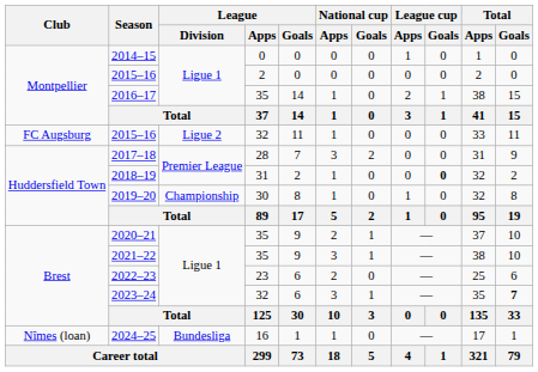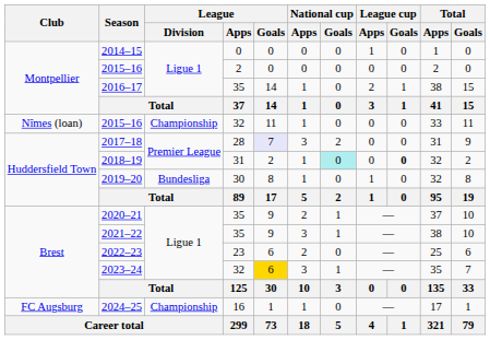 <table class="wikitable" style="text-align: center">
 <tr>
 <th rowspan="2">Club</th>
 <th rowspan="2">Season</th>
 <th colspan="3">League</th>
 <th colspan="2">National cup</th>
 <th colspan="2">League cup</th>
 <th colspan="2">Total</th>
 </tr>
 <tr>
 <th>Division</th>
 <th>Apps</th>
 <th>Goals</th>
 <th>Apps</th>
 <th>Goals</th>
 <th>Apps</th>
 <th>Goals</th>
 <th>Apps</th>
 <th>Goals</th>
 </tr>
 <tr>
 <td rowspan="4"><a href='#'>Montpellier</a></td>
 <td><a href='#'>2014–15</a></td>
 <td rowspan="3"><a href='#'>Ligue 1</a></td>
 <td>0</td>
 <td>0</td>
 <td>0</td>
 <td>0</td>
 <td>1</td>
 <td>0</td>
 <td>1</td>
 <td>0</td>
 </tr>
 <tr>
 <td><a href='#'>2015–16</a></td>
 <td>2</td>
 <td>0</td>
 <td>0</td>
 <td>0</td>
 <td>0</td>
 <td>0</td>
 <td>2</td>
 <td>0</td>
 </tr>
 <tr>
 <td><a href='#'>2016–17</a></td>
 <td>35</td>
 <td>14</td>
 <td>1</td>
 <td>0</td>
 <td>2</td>
 <td>1</td>
 <td>38</td>
 <td>15</td>
 </tr>
 <tr>
 <th colspan="2">Total</th>
 <th>37</th>
 <th>14</th>
 <th>1</th>
 <th>0</th>
 <th>3</th>
 <th>1</th>
 <th>41</th>
 <th>15</th>
 </tr>
 <tr>
-<td><a href='#'>FC Augsburg</a></td>
+<td><a href='#'>Nîmes</a> (loan)</td>
 <td><a href='#'>2015–16</a></td>
-<td><a href='#'>Ligue 2</a></td>
+<td><a href='#'>Championship</a></td>
 <td>32</td>
 <td>11</td>
 <td>1</td>
 <td>0</td>
 <td>0</td>
 <td>0</td>
 <td>33</td>
 <td>11</td>
 </tr>
 <tr>
 <td rowspan="4"><a href='#'>Huddersfield Town</a></td>
 <td><a href='#'>2017–18</a></td>
 <td rowspan="2"><a href='#'>Premier League</a></td>
 <td>28</td>
-<td>7</td>
+<td style="background: lavender;">7</td>
 <td>3</td>
 <td>2</td>
 <td>0</td>
 <td>0</td>
 <td>31</td>
 <td>9</td>
 </tr>
 <tr>
 <td><a href='#'>2018–19</a></td>
 <td>31</td>
 <td>2</td>
 <td>1</td>
-<td>0</td>
+<td style="background: paleturquoise;">0</td>
 <td>0</td>
 <td><strong>0</strong></td>
 <td>32</td>
 <td>2</td>
 </tr>
 <tr>
 <td><a href='#'>2019–20</a></td>
-<td><a href='#'>Championship</a></td>
+<td><a href='#'>Bundesliga</a></td>
 <td>30</td>
 <td>8</td>
 <td>1</td>
 <td>0</td>
 <td>1</td>
 <td>0</td>
 <td>32</td>
 <td>8</td>
 </tr>
 <tr>
 <th colspan="2">Total</th>
 <th>89</th>
 <th>17</th>
 <th>5</th>
 <th>2</th>
 <th>1</th>
 <th>0</th>
 <th>95</th>
 <th>19</th>
 </tr>
 <tr>
 <td rowspan="5"><a href='#'>Brest</a></td>
 <td><a href='#'>2020–21</a></td>
 <td rowspan="4">Ligue 1</td>
 <td>35</td>
 <td>9</td>
 <td>2</td>
 <td>1</td>
 <td colspan="2">—</td>
 <td>37</td>
 <td>10</td>
 </tr>
 <tr>
 <td><a href='#'>2021–22</a></td>
 <td>35</td>
 <td>9</td>
 <td>3</td>
 <td>1</td>
 <td colspan="2">—</td>
 <td>38</td>
 <td>10</td>
 </tr>
 <tr>
 <td><a href='#'>2022–23</a></td>
 <td>23</td>
 <td>6</td>
 <td>2</td>
 <td>0</td>
 <td colspan="2">—</td>
 <td>25</td>
 <td>6</td>
 </tr>
 <tr>
 <td><a href='#'>2023–24</a></td>
 <td>32</td>
-<td>6</td>
+<td style="background: gold;">6</td>
 <td>3</td>
 <td>1</td>
 <td colspan="2">—</td>
 <td>35</td>
-<td><strong>7</strong></td>
+<td>7</td>
 </tr>
 <tr>
 <th colspan="2">Total</th>
 <th>125</th>
 <th>30</th>
 <th>10</th>
 <th>3</th>
 <th>0</th>
 <th>0</th>
 <th>135</th>
 <th>33</th>
 </tr>
 <tr>
-<td><a href='#'>Nîmes</a> (loan)</td>
+<td><a href='#'>FC Augsburg</a></td>
 <td><a href='#'>2024–25</a></td>
-<td><a href='#'>Bundesliga</a></td>
+<td><a href='#'>Championship</a></td>
 <td>16</td>
 <td>1</td>
 <td>1</td>
 <td>0</td>
 <td colspan="2">—</td>
 <td>17</td>
 <td>1</td>
 </tr>
 <tr>
 <th colspan="3">Career total</th>
 <th>299</th>
 <th>73</th>
 <th>18</th>
 <th>5</th>
 <th>4</th>
 <th>1</th>
 <th>321</th>
 <th>79</th>
 </tr>
 </table>
